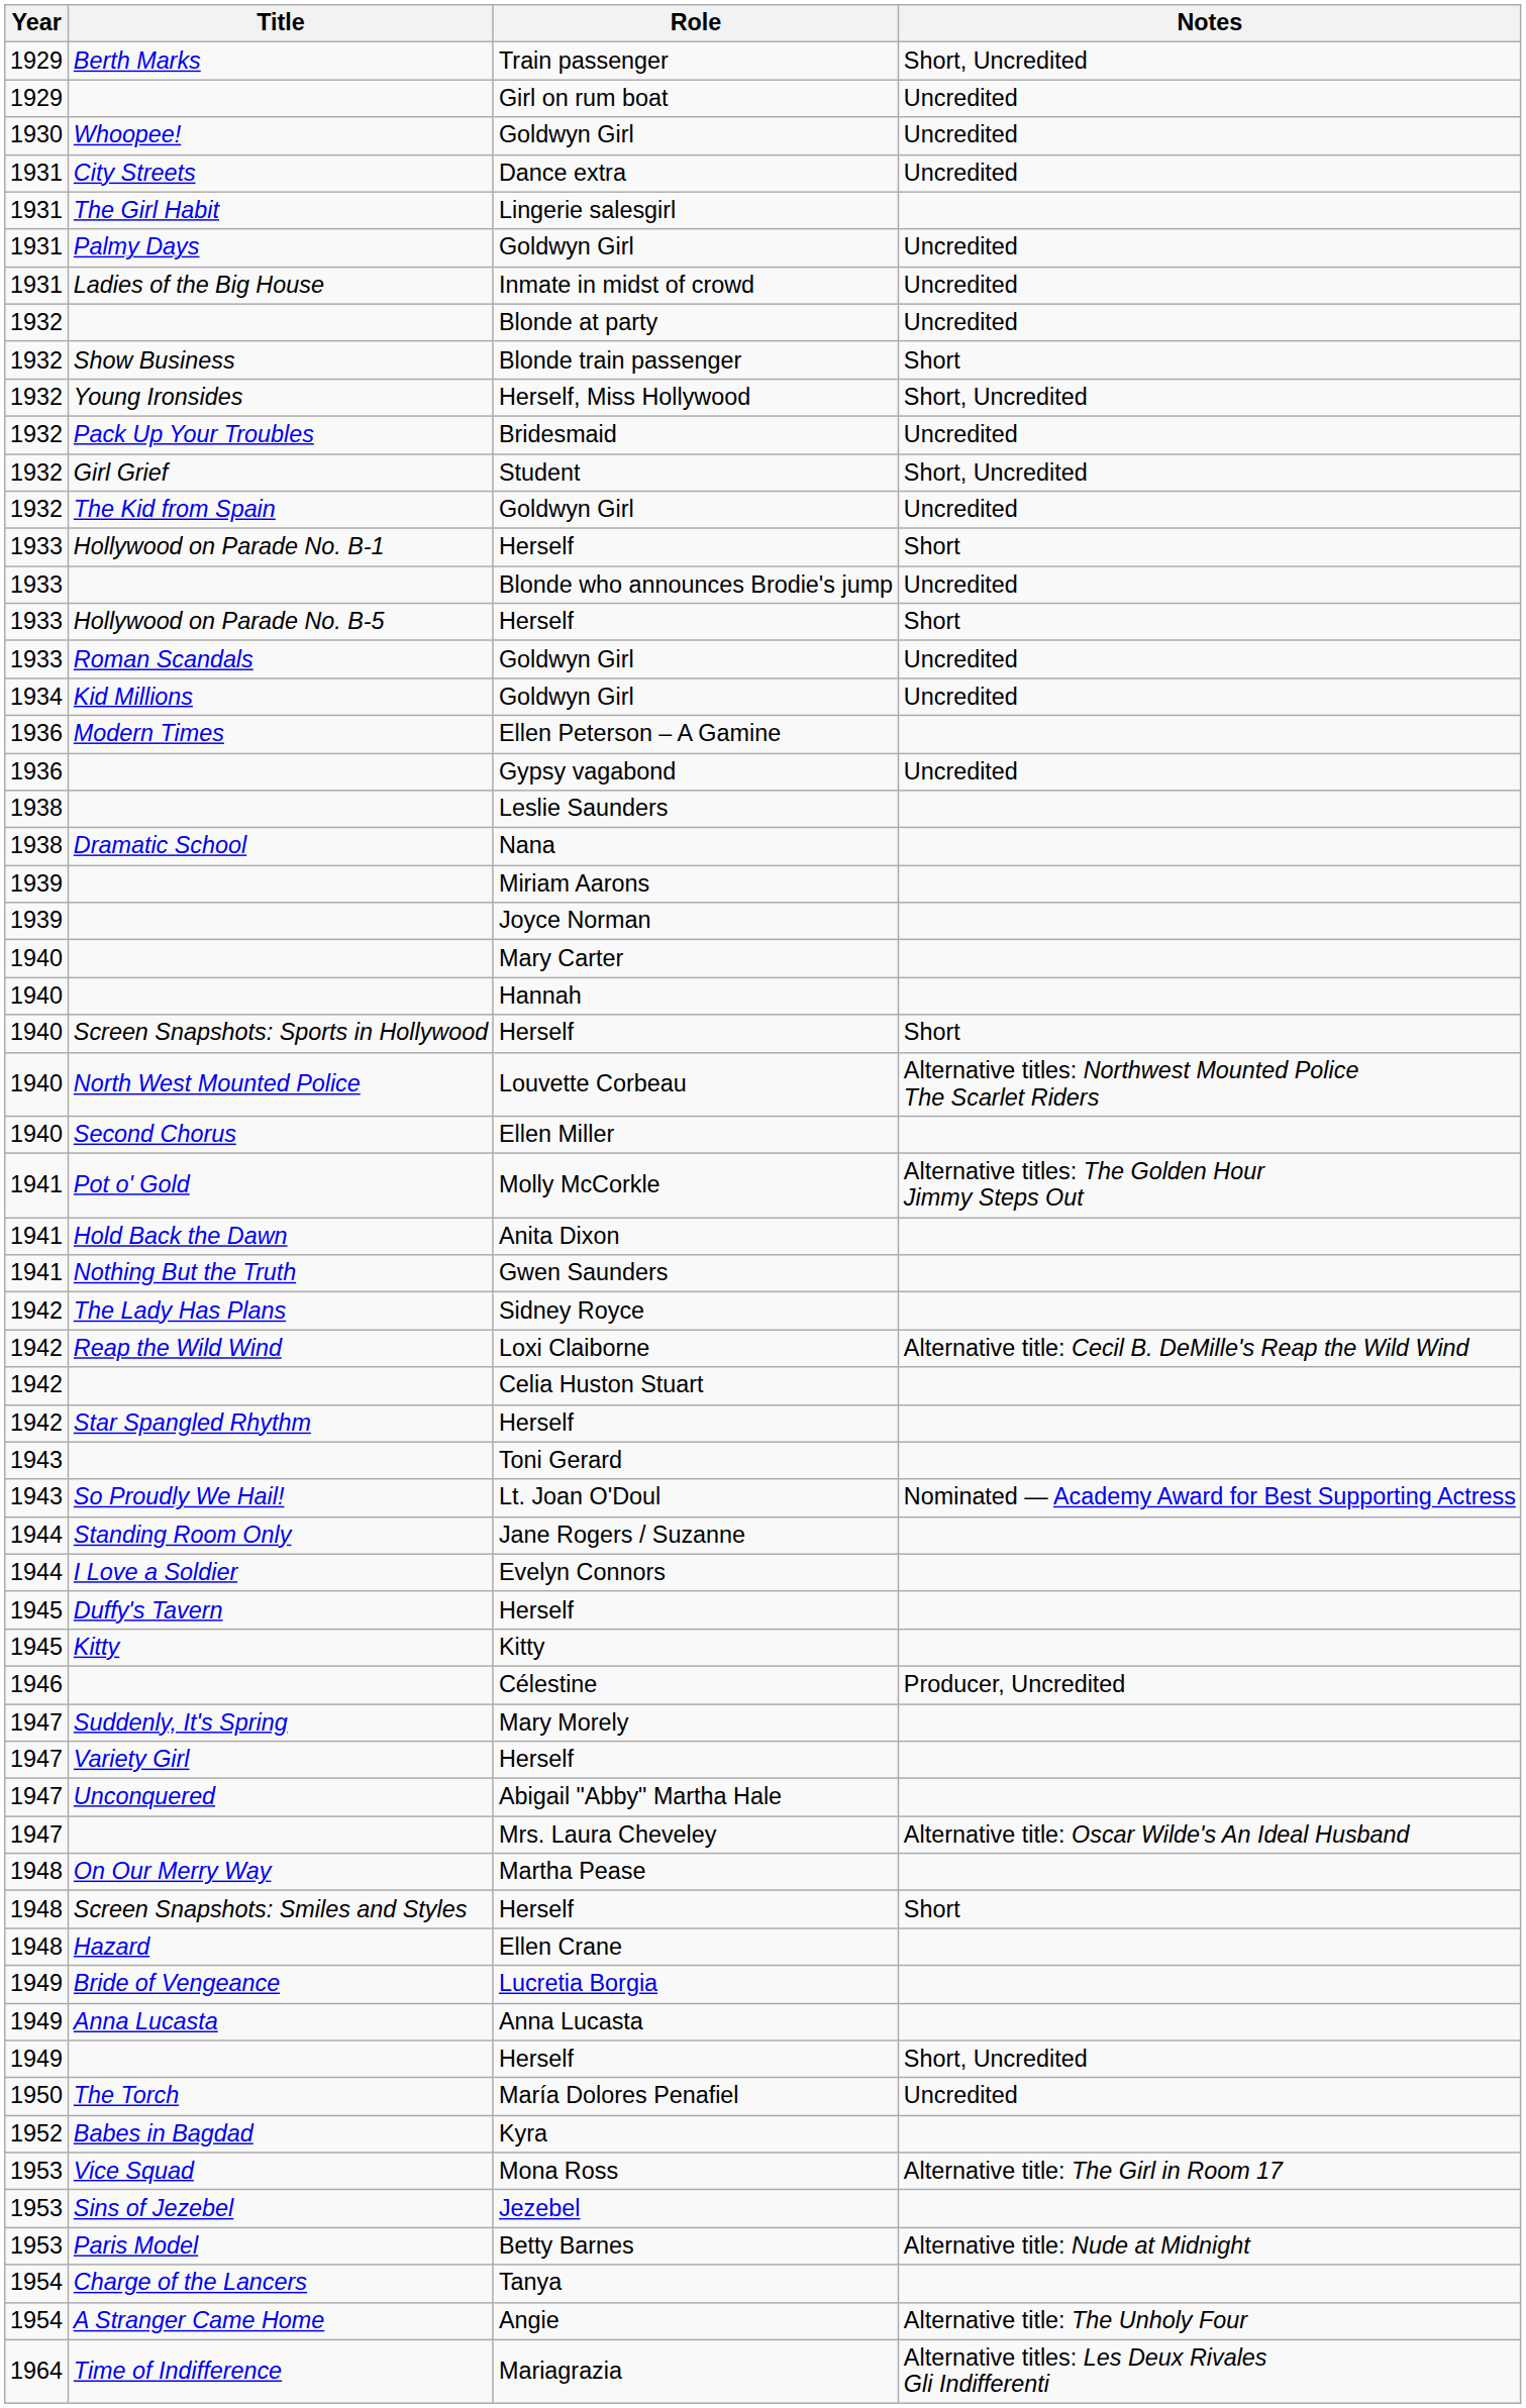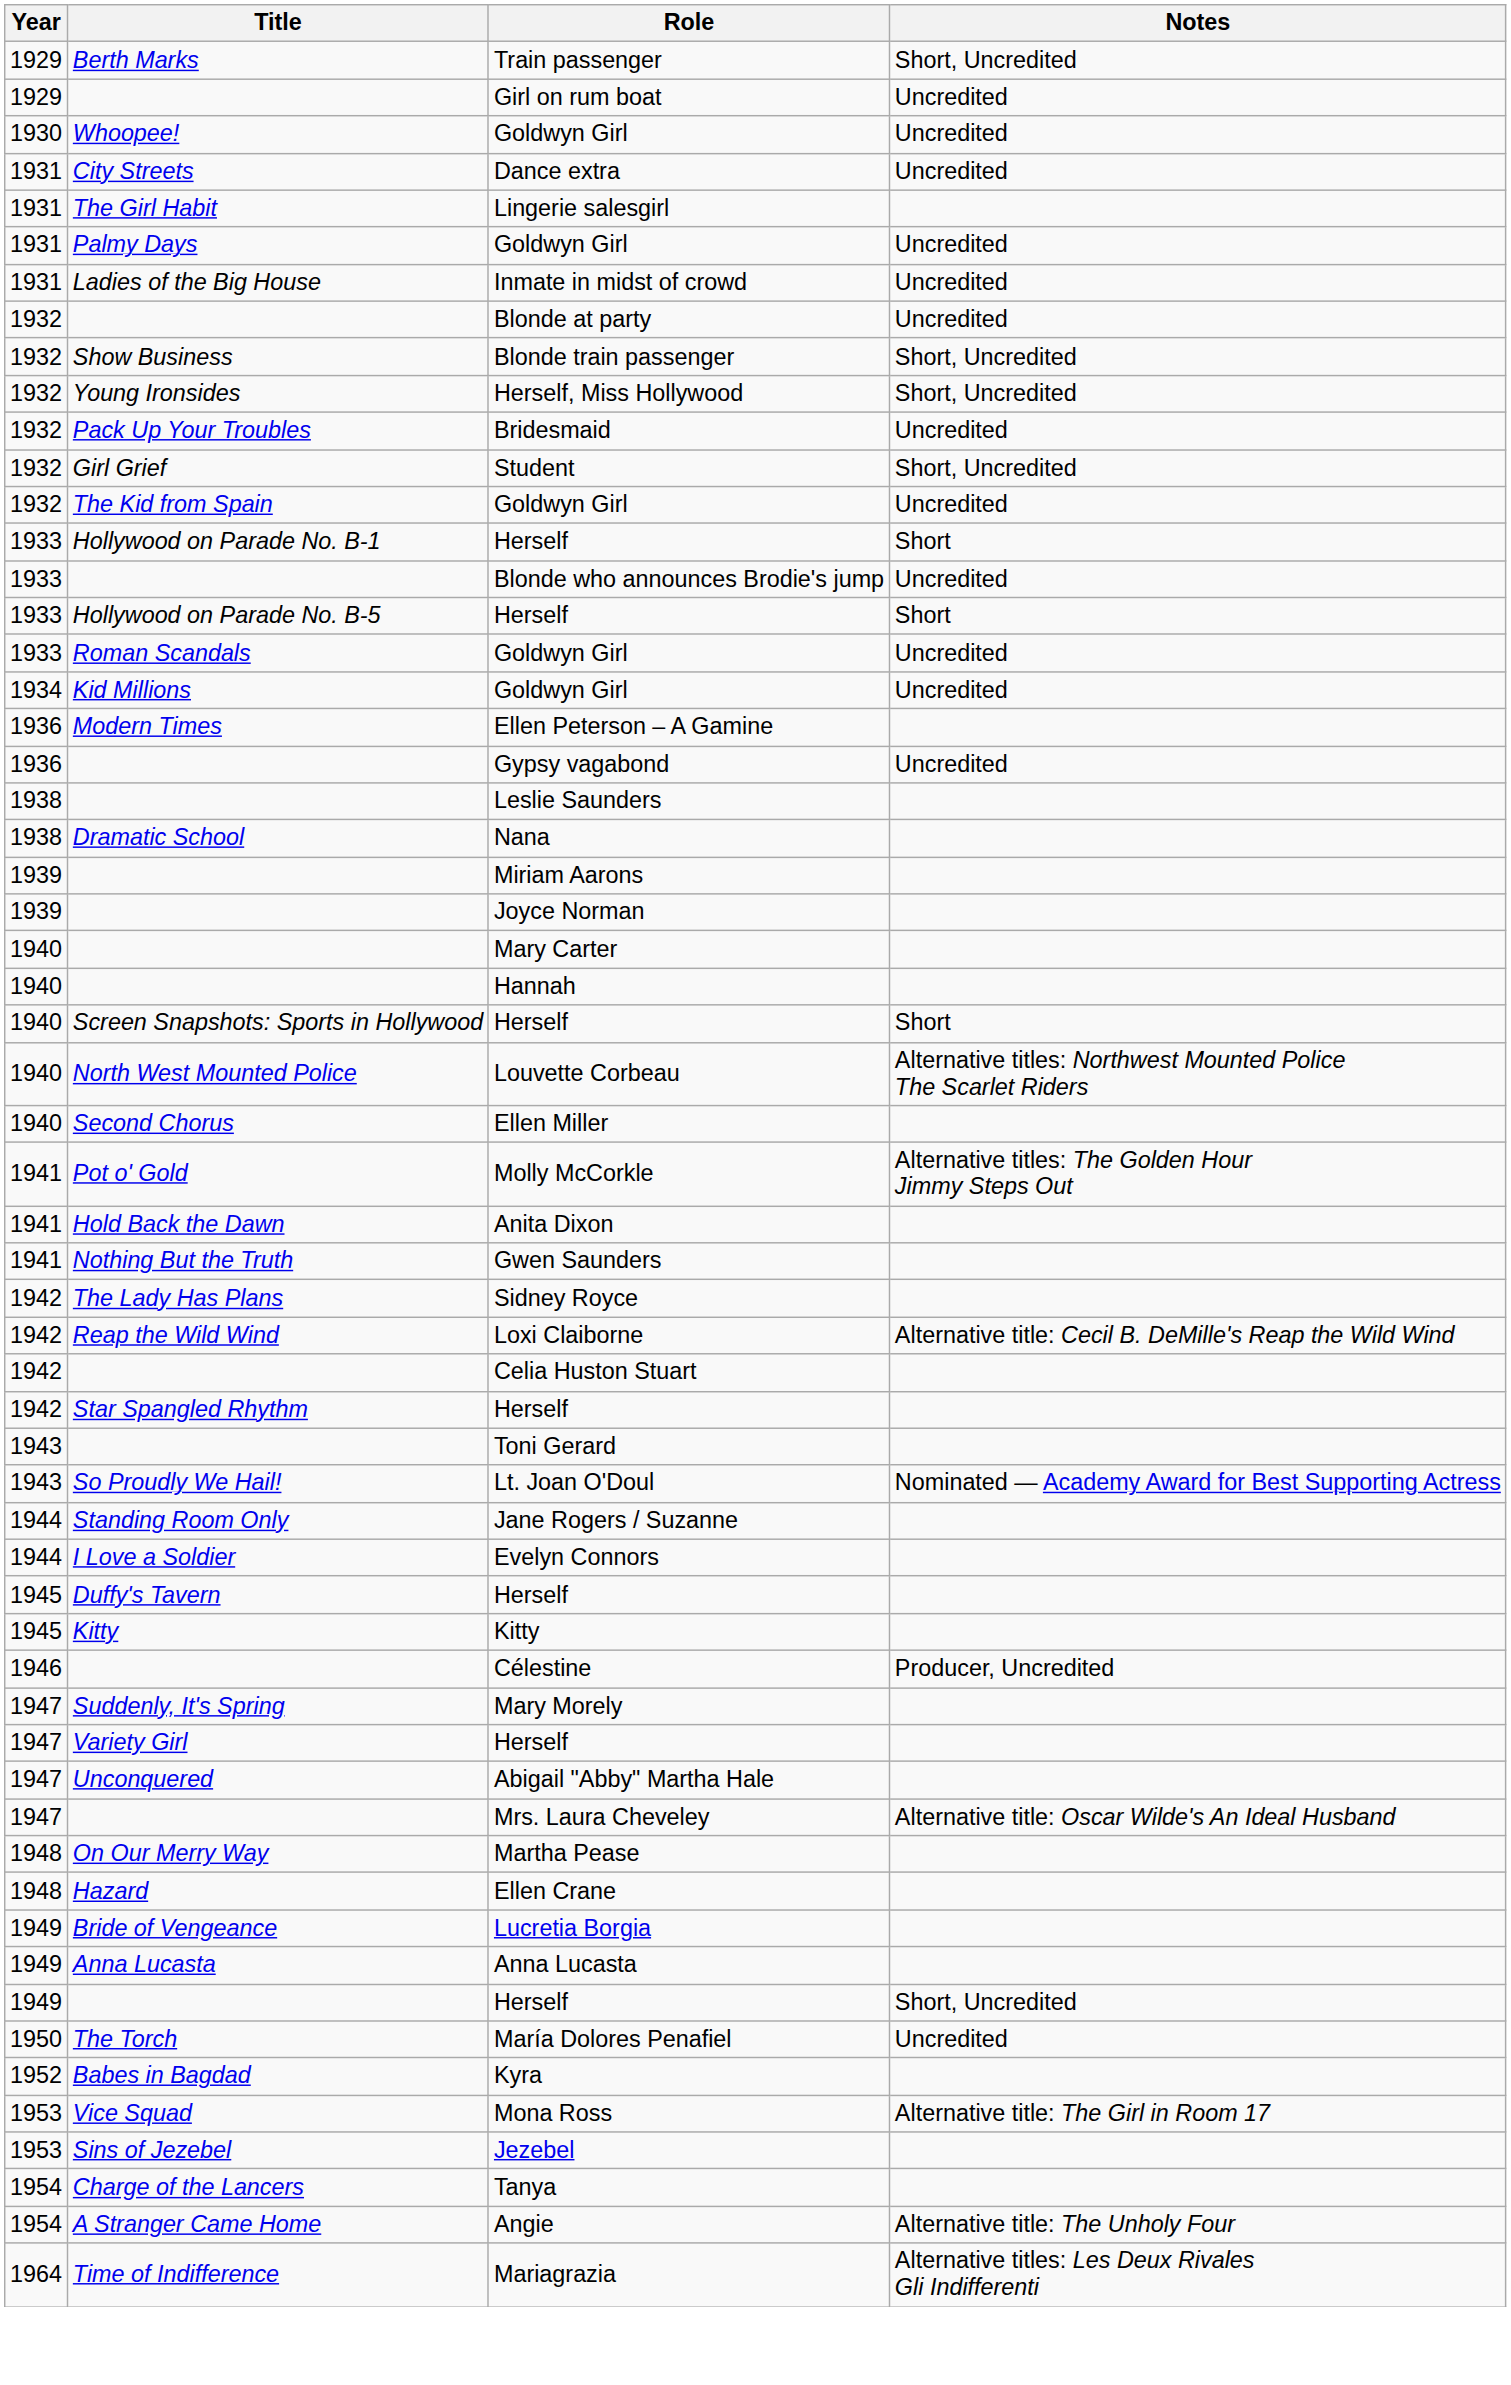 <table class="wikitable sortable">
 <tr>
 <th>Year</th>
 <th>Title</th>
 <th>Role</th>
 <th class="unsortable">Notes</th>
 </tr>
 <tr>
 <td>1929</td>
 <td><em><a href='#'>Berth Marks</a></em></td>
 <td>Train passenger</td>
 <td>Short, Uncredited</td>
 </tr>
 <tr>
 <td>1929</td>
 <td><em></em></td>
 <td>Girl on rum boat</td>
 <td>Uncredited</td>
 </tr>
 <tr>
 <td>1930</td>
 <td><em><a href='#'>Whoopee!</a></em></td>
 <td>Goldwyn Girl</td>
 <td>Uncredited</td>
 </tr>
 <tr>
 <td>1931</td>
 <td><em><a href='#'>City Streets</a></em></td>
 <td>Dance extra</td>
 <td>Uncredited</td>
 </tr>
 <tr>
 <td>1931</td>
 <td><em><a href='#'>The Girl Habit</a></em></td>
 <td>Lingerie salesgirl</td>
 <td></td>
 </tr>
 <tr>
 <td>1931</td>
 <td><em><a href='#'>Palmy Days</a></em></td>
 <td>Goldwyn Girl</td>
 <td>Uncredited</td>
 </tr>
 <tr>
 <td>1931</td>
 <td><em>Ladies of the Big House</em></td>
 <td>Inmate in midst of crowd</td>
 <td>Uncredited</td>
 </tr>
 <tr>
 <td>1932</td>
 <td><em></em></td>
 <td>Blonde at party</td>
 <td>Uncredited</td>
 </tr>
 <tr>
 <td>1932</td>
 <td><em>Show Business</em></td>
 <td>Blonde train passenger</td>
-<td>Short</td>
+<td>Short, Uncredited</td>
 </tr>
 <tr>
 <td>1932</td>
 <td><em>Young Ironsides</em></td>
 <td>Herself, Miss Hollywood</td>
 <td>Short, Uncredited</td>
 </tr>
 <tr>
 <td>1932</td>
 <td><em><a href='#'>Pack Up Your Troubles</a></em></td>
 <td>Bridesmaid</td>
 <td>Uncredited</td>
 </tr>
 <tr>
 <td>1932</td>
 <td><em>Girl Grief</em></td>
 <td>Student</td>
 <td>Short, Uncredited</td>
 </tr>
 <tr>
 <td>1932</td>
 <td><em><a href='#'>The Kid from Spain</a></em></td>
 <td>Goldwyn Girl</td>
 <td>Uncredited</td>
 </tr>
 <tr>
 <td>1933</td>
 <td><em>Hollywood on Parade No. B-1</em></td>
 <td>Herself</td>
 <td>Short</td>
 </tr>
 <tr>
 <td>1933</td>
 <td><em></em></td>
 <td>Blonde who announces Brodie's jump</td>
 <td>Uncredited</td>
 </tr>
 <tr>
 <td>1933</td>
 <td><em>Hollywood on Parade No. B-5</em></td>
 <td>Herself</td>
 <td>Short</td>
 </tr>
 <tr>
 <td>1933</td>
 <td><em><a href='#'>Roman Scandals</a></em></td>
 <td>Goldwyn Girl</td>
 <td>Uncredited</td>
 </tr>
 <tr>
 <td>1934</td>
 <td><em><a href='#'>Kid Millions</a></em></td>
 <td>Goldwyn Girl</td>
 <td>Uncredited</td>
 </tr>
 <tr>
 <td>1936</td>
 <td><em><a href='#'>Modern Times</a></em></td>
 <td>Ellen Peterson – A Gamine</td>
 <td></td>
 </tr>
 <tr>
 <td>1936</td>
 <td><em></em></td>
 <td>Gypsy vagabond</td>
 <td>Uncredited</td>
 </tr>
 <tr>
 <td>1938</td>
 <td><em></em></td>
 <td>Leslie Saunders</td>
 <td></td>
 </tr>
 <tr>
 <td>1938</td>
 <td><em><a href='#'>Dramatic School</a></em></td>
 <td>Nana</td>
 <td></td>
 </tr>
 <tr>
 <td>1939</td>
 <td><em></em></td>
 <td>Miriam Aarons</td>
 <td></td>
 </tr>
 <tr>
 <td>1939</td>
 <td><em></em></td>
 <td>Joyce Norman</td>
 <td></td>
 </tr>
 <tr>
 <td>1940</td>
 <td><em></em></td>
 <td>Mary Carter</td>
 <td></td>
 </tr>
 <tr>
 <td>1940</td>
 <td><em></em></td>
 <td>Hannah</td>
 <td></td>
 </tr>
 <tr>
 <td>1940</td>
 <td><em>Screen Snapshots: Sports in Hollywood</em></td>
 <td>Herself</td>
 <td>Short</td>
 </tr>
 <tr>
 <td>1940</td>
 <td><em><a href='#'>North West Mounted Police</a></em></td>
 <td>Louvette Corbeau</td>
 <td>Alternative titles: <em>Northwest Mounted Police</em><br><em>The Scarlet Riders</em></td>
 </tr>
 <tr>
 <td>1940</td>
 <td><em><a href='#'>Second Chorus</a></em></td>
 <td>Ellen Miller</td>
 <td></td>
 </tr>
 <tr>
 <td>1941</td>
 <td><em><a href='#'>Pot o' Gold</a></em></td>
 <td>Molly McCorkle</td>
 <td>Alternative titles: <em>The Golden Hour</em><br><em>Jimmy Steps Out</em></td>
 </tr>
 <tr>
 <td>1941</td>
 <td><em><a href='#'>Hold Back the Dawn</a></em></td>
 <td>Anita Dixon</td>
 <td></td>
 </tr>
 <tr>
 <td>1941</td>
 <td><em><a href='#'>Nothing But the Truth</a></em></td>
 <td>Gwen Saunders</td>
 <td></td>
 </tr>
 <tr>
 <td>1942</td>
 <td><em><a href='#'>The Lady Has Plans</a></em></td>
 <td>Sidney Royce</td>
 <td></td>
 </tr>
 <tr>
 <td>1942</td>
 <td><em><a href='#'>Reap the Wild Wind</a></em></td>
 <td>Loxi Claiborne</td>
 <td>Alternative title: <em>Cecil B. DeMille's Reap the Wild Wind</em></td>
 </tr>
 <tr>
 <td>1942</td>
 <td><em></em></td>
 <td>Celia Huston Stuart</td>
 <td></td>
 </tr>
 <tr>
 <td>1942</td>
 <td><em><a href='#'>Star Spangled Rhythm</a></em></td>
 <td>Herself</td>
 <td></td>
 </tr>
 <tr>
 <td>1943</td>
 <td><em></em></td>
 <td>Toni Gerard</td>
 <td></td>
 </tr>
 <tr>
 <td>1943</td>
 <td><em><a href='#'>So Proudly We Hail!</a></em></td>
 <td>Lt. Joan O'Doul</td>
 <td>Nominated — <a href='#'>Academy Award for Best Supporting Actress</a></td>
 </tr>
 <tr>
 <td>1944</td>
 <td><em><a href='#'>Standing Room Only</a></em></td>
 <td>Jane Rogers / Suzanne</td>
 <td></td>
 </tr>
 <tr>
 <td>1944</td>
 <td><em><a href='#'>I Love a Soldier</a></em></td>
 <td>Evelyn Connors</td>
 <td></td>
 </tr>
 <tr>
 <td>1945</td>
 <td><em><a href='#'>Duffy's Tavern</a></em></td>
 <td>Herself</td>
 <td></td>
 </tr>
 <tr>
 <td>1945</td>
 <td><em><a href='#'>Kitty</a></em></td>
 <td>Kitty</td>
 <td></td>
 </tr>
 <tr>
 <td>1946</td>
 <td><em></em></td>
 <td>Célestine</td>
 <td>Producer, Uncredited</td>
 </tr>
 <tr>
 <td>1947</td>
 <td><em><a href='#'>Suddenly, It's Spring</a></em></td>
 <td>Mary Morely</td>
 <td></td>
 </tr>
 <tr>
 <td>1947</td>
 <td><em><a href='#'>Variety Girl</a></em></td>
 <td>Herself</td>
 <td></td>
 </tr>
 <tr>
 <td>1947</td>
 <td><em><a href='#'>Unconquered</a></em></td>
 <td>Abigail "Abby" Martha Hale</td>
 <td></td>
 </tr>
 <tr>
 <td>1947</td>
 <td><em></em></td>
 <td>Mrs. Laura Cheveley</td>
 <td>Alternative title: <em>Oscar Wilde's An Ideal Husband</em></td>
 </tr>
 <tr>
 <td>1948</td>
 <td><em><a href='#'>On Our Merry Way</a></em></td>
 <td>Martha Pease</td>
 <td></td>
 </tr>
 <tr>
 <td>1948</td>
-<td><em>Screen Snapshots: Smiles and Styles</em></td>
-<td>Herself</td>
-<td>Short</td>
-</tr>
-<tr>
-<td>1948</td>
 <td><em><a href='#'>Hazard</a></em></td>
 <td>Ellen Crane</td>
 <td></td>
 </tr>
 <tr>
 <td>1949</td>
 <td><em><a href='#'>Bride of Vengeance</a></em></td>
 <td><a href='#'>Lucretia Borgia</a></td>
 <td></td>
 </tr>
 <tr>
 <td>1949</td>
 <td><em><a href='#'>Anna Lucasta</a></em></td>
 <td>Anna Lucasta</td>
 <td></td>
 </tr>
 <tr>
 <td>1949</td>
 <td><em></em></td>
 <td>Herself</td>
 <td>Short, Uncredited</td>
 </tr>
 <tr>
 <td>1950</td>
 <td><em><a href='#'>The Torch</a></em></td>
 <td>María Dolores Penafiel</td>
 <td>Uncredited</td>
 </tr>
 <tr>
 <td>1952</td>
 <td><em><a href='#'>Babes in Bagdad</a></em></td>
 <td>Kyra</td>
 <td></td>
 </tr>
 <tr>
 <td>1953</td>
 <td><em><a href='#'>Vice Squad</a></em></td>
 <td>Mona Ross</td>
 <td>Alternative title: <em>The Girl in Room 17</em></td>
 </tr>
 <tr>
 <td>1953</td>
 <td><em><a href='#'>Sins of Jezebel</a></em></td>
 <td><a href='#'>Jezebel</a></td>
 <td></td>
 </tr>
 <tr>
-<td>1953</td>
-<td><em><a href='#'>Paris Model</a></em></td>
-<td>Betty Barnes</td>
-<td>Alternative title: <em>Nude at Midnight</em></td>
-</tr>
-<tr>
 <td>1954</td>
 <td><em><a href='#'>Charge of the Lancers</a></em></td>
 <td>Tanya</td>
 <td></td>
 </tr>
 <tr>
 <td>1954</td>
 <td><em><a href='#'>A Stranger Came Home</a></em></td>
 <td>Angie</td>
 <td>Alternative title: <em>The Unholy Four</em></td>
 </tr>
 <tr>
 <td>1964</td>
 <td><em><a href='#'>Time of Indifference</a></em></td>
 <td>Mariagrazia</td>
 <td>Alternative titles: <em>Les Deux Rivales</em><br><em>Gli Indifferenti</em></td>
 </tr>
 </table>
